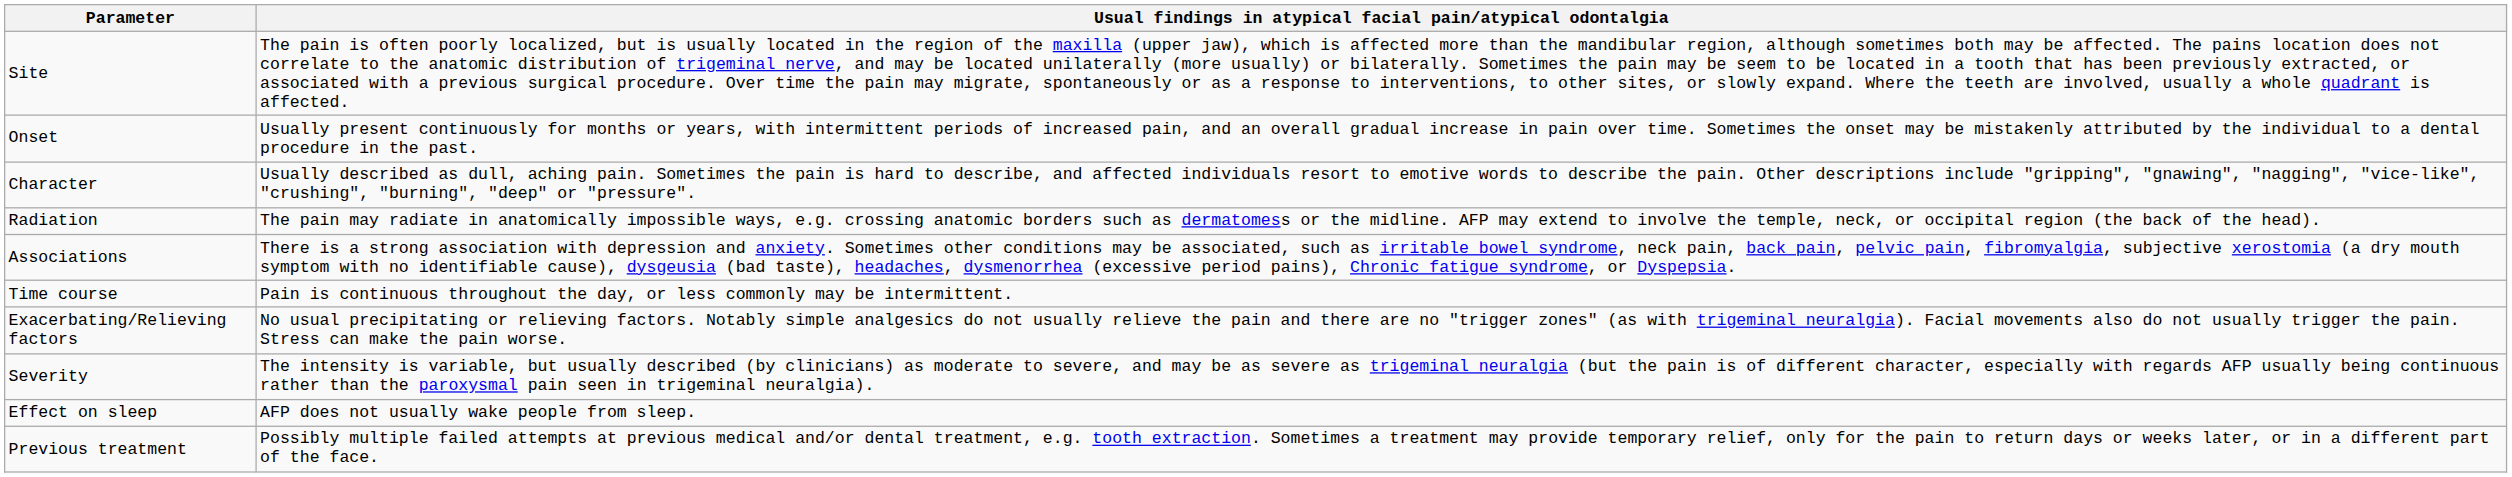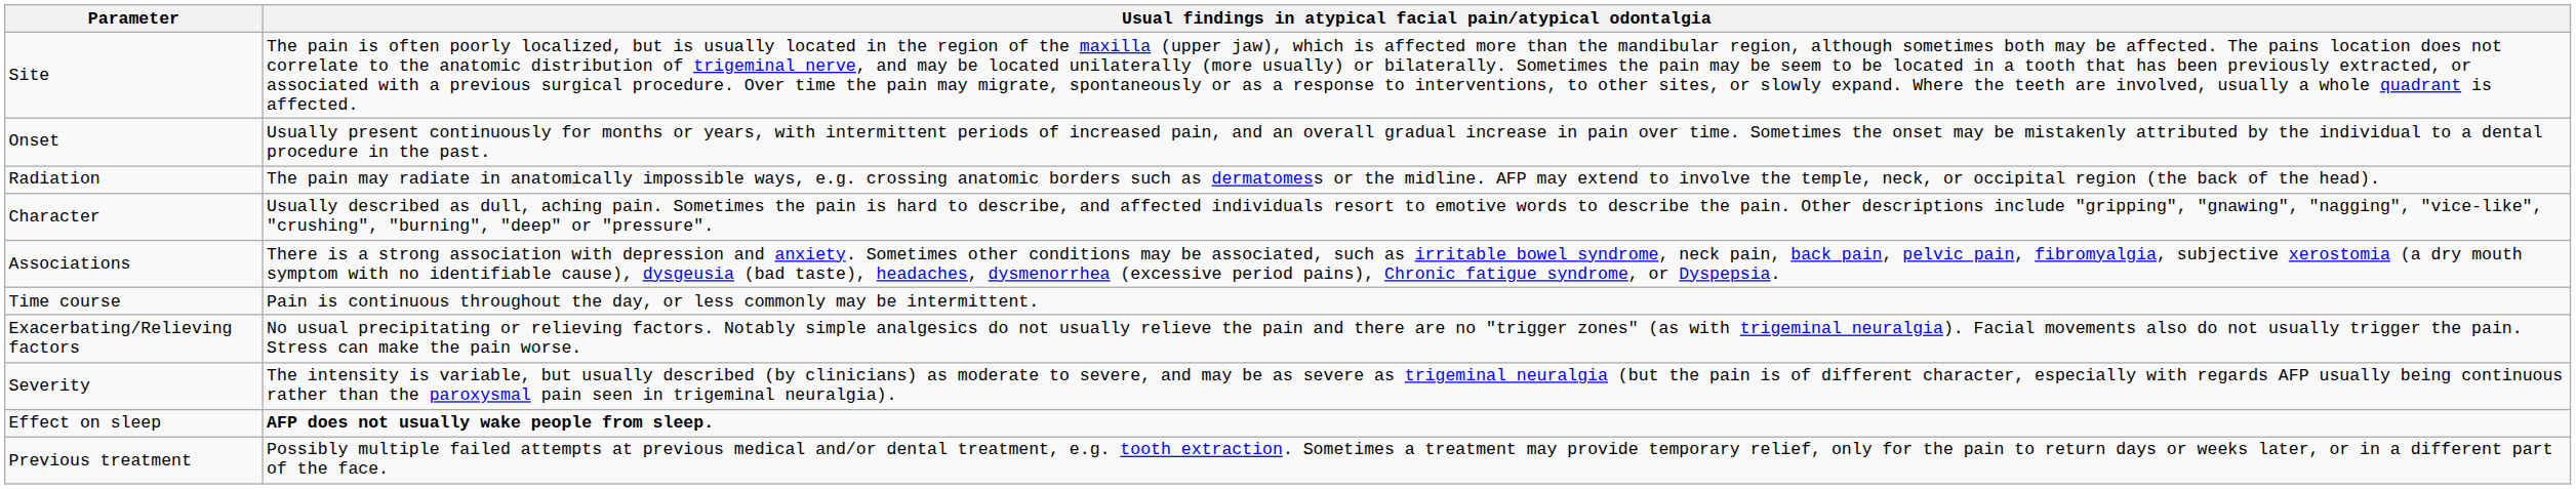 <table class="wikitable">
 <tr>
 <th>Parameter</th>
 <th>Usual findings in atypical facial pain/atypical odontalgia</th>
 </tr>
 <tr>
 <td>Site</td>
 <td>The pain is often poorly localized, but is usually located in the region of the <a href='#'>maxilla</a> (upper jaw), which is affected more than the mandibular region, although sometimes both may be affected. The pains location does not correlate to the anatomic distribution of <a href='#'>trigeminal nerve</a>, and may be located unilaterally (more usually) or bilaterally. Sometimes the pain may be seem to be located in a tooth that has been previously extracted, or associated with a previous surgical procedure. Over time the pain may migrate, spontaneously or as a response to interventions, to other sites, or slowly expand. Where the teeth are involved, usually a whole <a href='#'>quadrant</a> is affected.</td>
 </tr>
 <tr>
 <td>Onset</td>
 <td>Usually present continuously for months or years, with intermittent periods of increased pain, and an overall gradual increase in pain over time. Sometimes the onset may be mistakenly attributed by the individual to a dental procedure in the past.</td>
 </tr>
 <tr>
+<td>Radiation</td>
+<td>The pain may radiate in anatomically impossible ways, e.g. crossing anatomic borders such as <a href='#'>dermatomes</a>s or the midline. AFP may extend to involve the temple, neck, or occipital region (the back of the head).</td>
+</tr>
+<tr>
 <td>Character</td>
 <td>Usually described as dull, aching pain. Sometimes the pain is hard to describe, and affected individuals resort to emotive words to describe the pain. Other descriptions include "gripping", "gnawing", "nagging", "vice-like", "crushing", "burning", "deep" or "pressure".</td>
-</tr>
-<tr>
-<td>Radiation</td>
-<td>The pain may radiate in anatomically impossible ways, e.g. crossing anatomic borders such as <a href='#'>dermatomes</a>s or the midline. AFP may extend to involve the temple, neck, or occipital region (the back of the head).</td>
 </tr>
 <tr>
 <td>Associations</td>
 <td>There is a strong association with depression and <a href='#'>anxiety</a>. Sometimes other conditions may be associated, such as <a href='#'>irritable bowel syndrome</a>, neck pain, <a href='#'>back pain</a>, <a href='#'>pelvic pain</a>, <a href='#'>fibromyalgia</a>, subjective <a href='#'>xerostomia</a> (a dry mouth symptom with no identifiable cause), <a href='#'>dysgeusia</a> (bad taste), <a href='#'>headaches</a>, <a href='#'>dysmenorrhea</a> (excessive period pains), <a href='#'>Chronic fatigue syndrome</a>, or <a href='#'>Dyspepsia</a>.</td>
 </tr>
 <tr>
 <td>Time course</td>
 <td>Pain is continuous throughout the day, or less commonly may be intermittent.</td>
 </tr>
 <tr>
 <td>Exacerbating/Relieving factors</td>
 <td>No usual precipitating or relieving factors. Notably simple analgesics do not usually relieve the pain and there are no "trigger zones" (as with <a href='#'>trigeminal neuralgia</a>). Facial movements also do not usually trigger the pain. Stress can make the pain worse.</td>
 </tr>
 <tr>
 <td>Severity</td>
 <td>The intensity is variable, but usually described (by clinicians) as moderate to severe, and may be as severe as <a href='#'>trigeminal neuralgia</a> (but the pain is of different character, especially with regards AFP usually being continuous rather than the <a href='#'>paroxysmal</a> pain seen in trigeminal neuralgia).</td>
 </tr>
 <tr>
 <td>Effect on sleep</td>
-<td>AFP does not usually wake people from sleep.</td>
+<td><strong>AFP does not usually wake people from sleep.</strong></td>
 </tr>
 <tr>
 <td>Previous treatment</td>
 <td>Possibly multiple failed attempts at previous medical and/or dental treatment, e.g. <a href='#'>tooth extraction</a>. Sometimes a treatment may provide temporary relief, only for the pain to return days or weeks later, or in a different part of the face.</td>
 </tr>
 </table>
